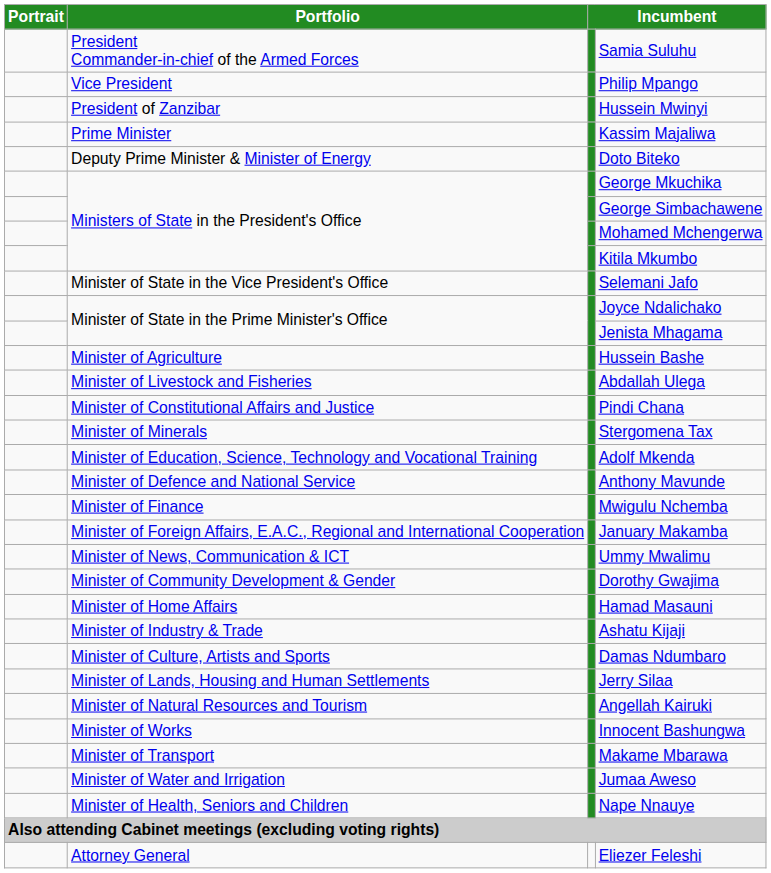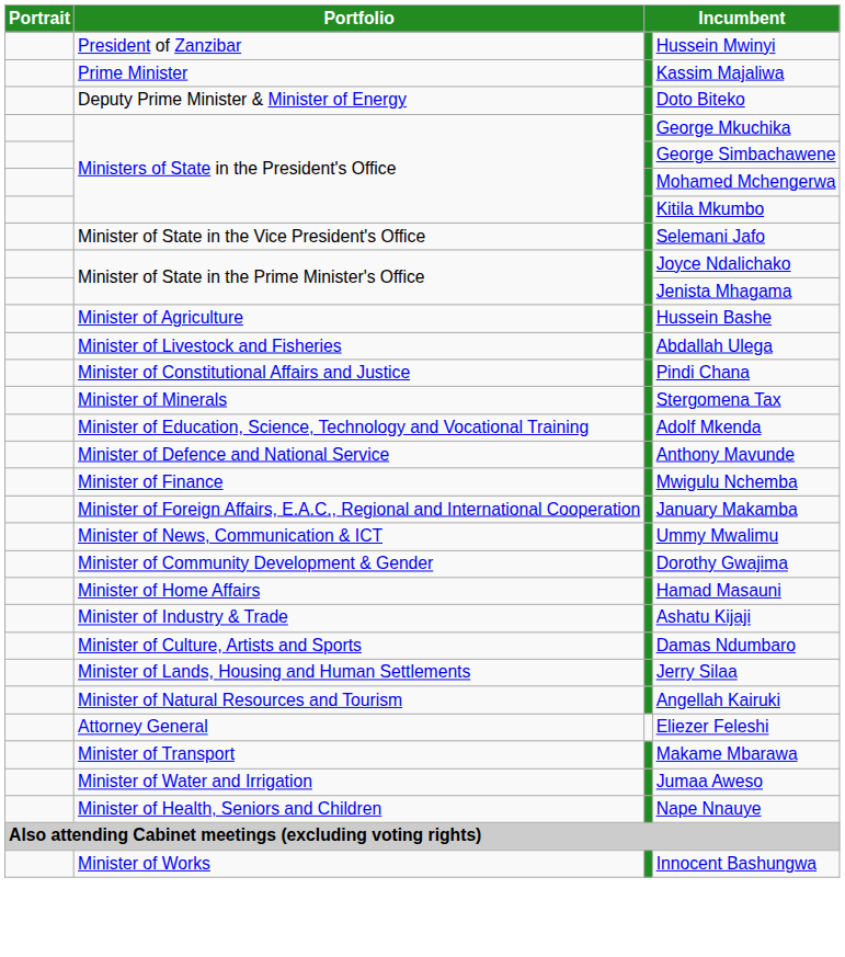 <table class="wikitable" id="12 September 2021">
 <tr>
 <th style="background-color:#228B22;color: white">Portrait</th>
 <th style="background-color:#228B22;color: white">Portfolio</th>
 <th colspan="2" style="background-color:#228B22;color: white">Incumbent</th>
-</tr>
-<tr>
-<td></td>
-<td><a href='#'>President</a><br><a href='#'>Commander-in-chief</a> of the <a href='#'>Armed Forces</a></td>
-<td style="background:#228B22"></td>
-<td><a href='#'>Samia Suluhu</a></td>
-</tr>
-<tr>
-<td></td>
-<td><a href='#'>Vice President</a></td>
-<td style="background:#228B22"></td>
-<td><a href='#'>Philip Mpango</a></td>
 </tr>
 <tr>
 <td></td>
 <td><a href='#'>President</a> of <a href='#'>Zanzibar</a><br></td>
 <td style="background:#228B22"></td>
 <td><a href='#'>Hussein Mwinyi</a></td>
 </tr>
 <tr>
 <td></td>
 <td><a href='#'>Prime Minister</a></td>
 <td style="background:#228B22"></td>
 <td><a href='#'>Kassim Majaliwa</a> </td>
 </tr>
 <tr>
 <td></td>
 <td>Deputy Prime Minister & <a href='#'>Minister of Energy</a></td>
 <td style="background:#228B22"></td>
 <td><a href='#'>Doto Biteko</a> </td>
 </tr>
 <tr>
 <td></td>
 <td rowspan="4"><a href='#'>Ministers of State</a> in the President's Office <br></td>
 <td style="background:#228B22"></td>
 <td><a href='#'>George Mkuchika</a> </td>
 </tr>
 <tr>
 <td></td>
 <td style="background:#228B22"></td>
 <td><a href='#'>George Simbachawene</a> </td>
 </tr>
 <tr>
 <td></td>
 <td style="background:#228B22"></td>
 <td><a href='#'>Mohamed Mchengerwa</a> </td>
 </tr>
 <tr>
 <td></td>
 <td style="background:#228B22"></td>
 <td><a href='#'>Kitila Mkumbo</a></td>
 </tr>
 <tr>
 <td></td>
 <td>Minister of State in the Vice President's Office <br></td>
 <td style="background:#228B22"></td>
 <td><a href='#'>Selemani Jafo</a> </td>
 </tr>
 <tr>
 <td></td>
 <td rowspan="2">Minister of State in the Prime Minister's Office <br></td>
 <td rowspan="2" style="background:#228B22"></td>
 <td><a href='#'>Joyce Ndalichako</a> </td>
 </tr>
 <tr>
 <td></td>
 <td><a href='#'>Jenista Mhagama</a> </td>
 </tr>
 <tr>
 <td></td>
 <td><a href='#'>Minister of Agriculture</a></td>
 <td style="background:#228B22"></td>
 <td><a href='#'>Hussein Bashe</a> </td>
 </tr>
 <tr>
 <td></td>
 <td><a href='#'>Minister of Livestock and Fisheries</a></td>
 <td style="background:#228B22"></td>
 <td><a href='#'>Abdallah Ulega</a> </td>
 </tr>
 <tr>
 <td></td>
 <td><a href='#'>Minister of Constitutional Affairs and Justice</a></td>
 <td style="background:#228B22"></td>
 <td><a href='#'>Pindi Chana</a> </td>
 </tr>
 <tr>
 <td></td>
 <td><a href='#'>Minister of Minerals</a></td>
 <td style="background:#228B22"></td>
 <td><a href='#'>Stergomena Tax</a> </td>
 </tr>
 <tr>
 <td></td>
 <td><a href='#'>Minister of Education, Science, Technology and Vocational Training</a></td>
 <td style="background:#228B22"></td>
 <td><a href='#'>Adolf Mkenda</a> </td>
 </tr>
 <tr>
 <td></td>
 <td><a href='#'>Minister of Defence and National Service</a></td>
 <td style="background:#228B22"></td>
 <td><a href='#'>Anthony Mavunde</a> </td>
 </tr>
 <tr>
 <td></td>
 <td><a href='#'>Minister of Finance</a></td>
 <td style="background:#228B22"></td>
 <td><a href='#'>Mwigulu Nchemba</a> </td>
 </tr>
 <tr>
 <td></td>
 <td><a href='#'>Minister of Foreign Affairs, E.A.C., Regional and International Cooperation</a></td>
 <td style="background:#228B22"></td>
 <td><a href='#'>January Makamba</a> </td>
 </tr>
 <tr>
 <td></td>
 <td><a href='#'>Minister of News, Communication & ICT</a></td>
 <td style="background:#228B22"></td>
 <td><a href='#'>Ummy Mwalimu</a> </td>
 </tr>
 <tr>
 <td></td>
 <td><a href='#'>Minister of Community Development & Gender</a></td>
 <td style="background:#228B22"></td>
 <td><a href='#'>Dorothy Gwajima</a> </td>
 </tr>
 <tr>
 <td></td>
 <td><a href='#'>Minister of Home Affairs</a></td>
 <td style="background:#228B22"></td>
 <td><a href='#'>Hamad Masauni</a> </td>
 </tr>
 <tr>
 <td></td>
 <td><a href='#'>Minister of Industry & Trade</a></td>
 <td style="background:#228B22"></td>
 <td><a href='#'>Ashatu Kijaji</a> </td>
 </tr>
 <tr>
 <td></td>
 <td><a href='#'>Minister of Culture, Artists and Sports</a></td>
 <td style="background:#228B22"></td>
 <td><a href='#'>Damas Ndumbaro</a> </td>
 </tr>
 <tr>
 <td></td>
 <td><a href='#'>Minister of Lands, Housing and Human Settlements</a></td>
 <td style="background:#228B22"></td>
 <td><a href='#'>Jerry Silaa</a> </td>
 </tr>
 <tr>
 <td></td>
 <td><a href='#'>Minister of Natural Resources and Tourism</a></td>
 <td style="background:#228B22"></td>
 <td><a href='#'>Angellah Kairuki</a> </td>
 </tr>
 <tr>
 <td></td>
-<td><a href='#'>Minister of Works</a></td>
-<td style="background:#228B22"></td>
-<td><a href='#'>Innocent Bashungwa</a> </td>
+<td><a href='#'>Attorney General</a></td>
+<td></td>
+<td><a href='#'>Eliezer Feleshi</a></td>
 </tr>
 <tr>
 <td></td>
 <td><a href='#'>Minister of Transport</a></td>
 <td style="background:#228B22"></td>
 <td><a href='#'>Makame Mbarawa</a> </td>
 </tr>
 <tr>
 <td></td>
 <td><a href='#'>Minister of Water and Irrigation</a></td>
 <td style="background:#228B22"></td>
 <td><a href='#'>Jumaa Aweso</a> </td>
 </tr>
 <tr>
 <td></td>
 <td><a href='#'>Minister of Health, Seniors and Children</a></td>
 <td style="background:#228B22"></td>
 <td><a href='#'>Nape Nnauye</a> </td>
 </tr>
 <tr>
 <td colspan="4" style="background:#cccccc;"><strong>Also attending Cabinet meetings (excluding voting rights) </strong></td>
 </tr>
 <tr>
 <td></td>
-<td><a href='#'>Attorney General</a></td>
-<td></td>
-<td><a href='#'>Eliezer Feleshi</a></td>
+<td><a href='#'>Minister of Works</a></td>
+<td style="background:#228B22"></td>
+<td><a href='#'>Innocent Bashungwa</a> </td>
 </tr>
 </table>
